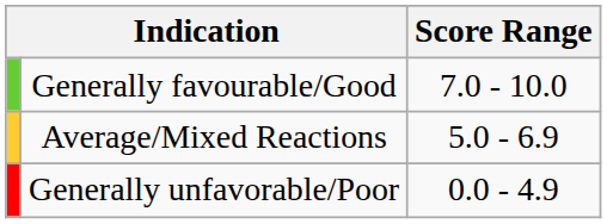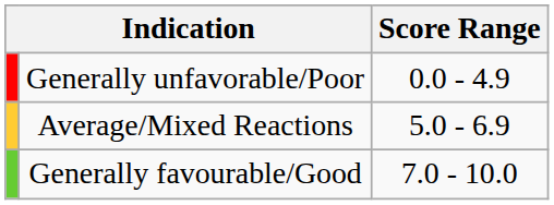 <table class="wikitable">
 <tr>
 <th colspan="2">Indication</th>
 <th>Score Range</th>
 </tr>
 <tr style="text-align:center;">
-<td rowspan="1" style="background-color:#66CC33;"></td>
-<td>Generally favourable/Good</td>
-<td>7.0 - 10.0</td>
+<td rowspan="1" style="background-color:#FF0000;"></td>
+<td>Generally unfavorable/Poor</td>
+<td>0.0 - 4.9</td>
 </tr>
 <tr style="text-align:center;">
 <td rowspan="1" style="background-color:#FFCC33;"></td>
 <td>Average/Mixed Reactions</td>
 <td>5.0 - 6.9</td>
 </tr>
 <tr style="text-align:center;">
-<td rowspan="1" style="background-color:#FF0000;"></td>
-<td>Generally unfavorable/Poor</td>
-<td>0.0 - 4.9</td>
+<td rowspan="1" style="background-color:#66CC33;"></td>
+<td>Generally favourable/Good</td>
+<td>7.0 - 10.0</td>
 </tr>
 </table>
